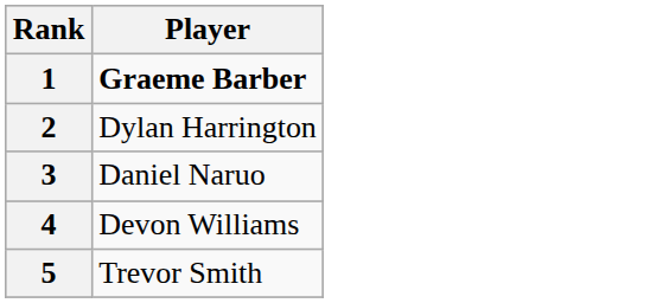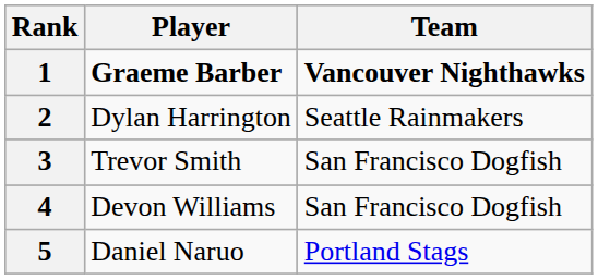 <table class="wikitable sortable">
 <tr>
 <th>Rank</th>
 <th>Player</th>
+<th>Team</th>
 </tr>
 <tr>
 <th>1</th>
 <td data-sort-value="Barber, Graeme"><strong>Graeme Barber</strong></td>
+<td><strong>Vancouver Nighthawks</strong></td>
 </tr>
 <tr>
 <th>2</th>
 <td data-sort-value="Harrington, Dylan">Dylan Harrington</td>
+<td>Seattle Rainmakers</td>
 </tr>
 <tr>
 <th>3</th>
-<td data-sort-value="Naruo, Daniel">Daniel Naruo</td>
+<td data-sort-value="Smith, Trevor">Trevor Smith</td>
+<td>San Francisco Dogfish</td>
 </tr>
 <tr>
 <th>4</th>
 <td data-sort-value="Williams, Devon">Devon Williams</td>
+<td>San Francisco Dogfish</td>
 </tr>
 <tr>
 <th>5</th>
-<td data-sort-value="Smith, Trevor">Trevor Smith</td>
+<td data-sort-value="Naruo, Daniel">Daniel Naruo</td>
+<td><a href='#'>Portland Stags</a></td>
 </tr>
 </table>
